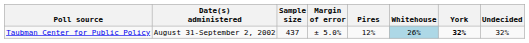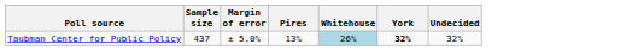 <table class="wikitable" style="font-size:90%; text-align:center">
 <tr valign=bottom>
 <th>Poll source</th>
-<th>Date(s)<br>administered</th>
 <th>Sample<br>size</th>
 <th>Margin<br>of error</th>
 <th style="width:60px;">Pires</th>
 <th style="width:60px;">Whitehouse</th>
 <th style="width:60px;">York</th>
 <th>Undecided</th>
 </tr>
 <tr>
 <td style="text-align:left;"><a href='#'>Taubman Center for Public Policy</a></td>
-<td>August 31-September 2, 2002</td>
 <td>437</td>
 <td>± 5.0%</td>
-<td>12%</td>
+<td>13%</td>
 <td style="background: lightblue;">26%</td>
 <td><strong>32%</strong></td>
 <td>32%</td>
 </tr>
 </table>
